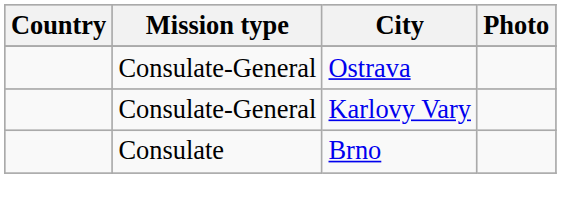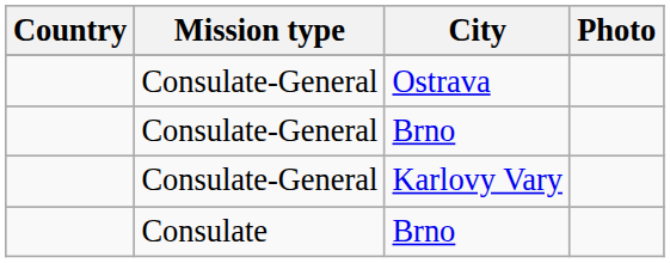 <table class="wikitable sortable">
 <tr valign="middle">
 <th>Country</th>
 <th>Mission type</th>
 <th>City</th>
 <th>Photo</th>
 </tr>
 <tr style="font-weight:bold; background-color: #DDDDDD">
 </tr>
 <tr>
 <td></td>
 <td>Consulate-General</td>
 <td><a href='#'>Ostrava</a></td>
 <td></td>
 </tr>
 <tr>
 <td></td>
 <td>Consulate-General</td>
+<td><a href='#'>Brno</a></td>
+<td></td>
+</tr>
+<tr>
+<td></td>
+<td>Consulate-General</td>
 <td><a href='#'>Karlovy Vary</a></td>
 <td></td>
 </tr>
 <tr>
 <td></td>
 <td>Consulate</td>
 <td><a href='#'>Brno</a></td>
 <td></td>
 </tr>
 </table>
